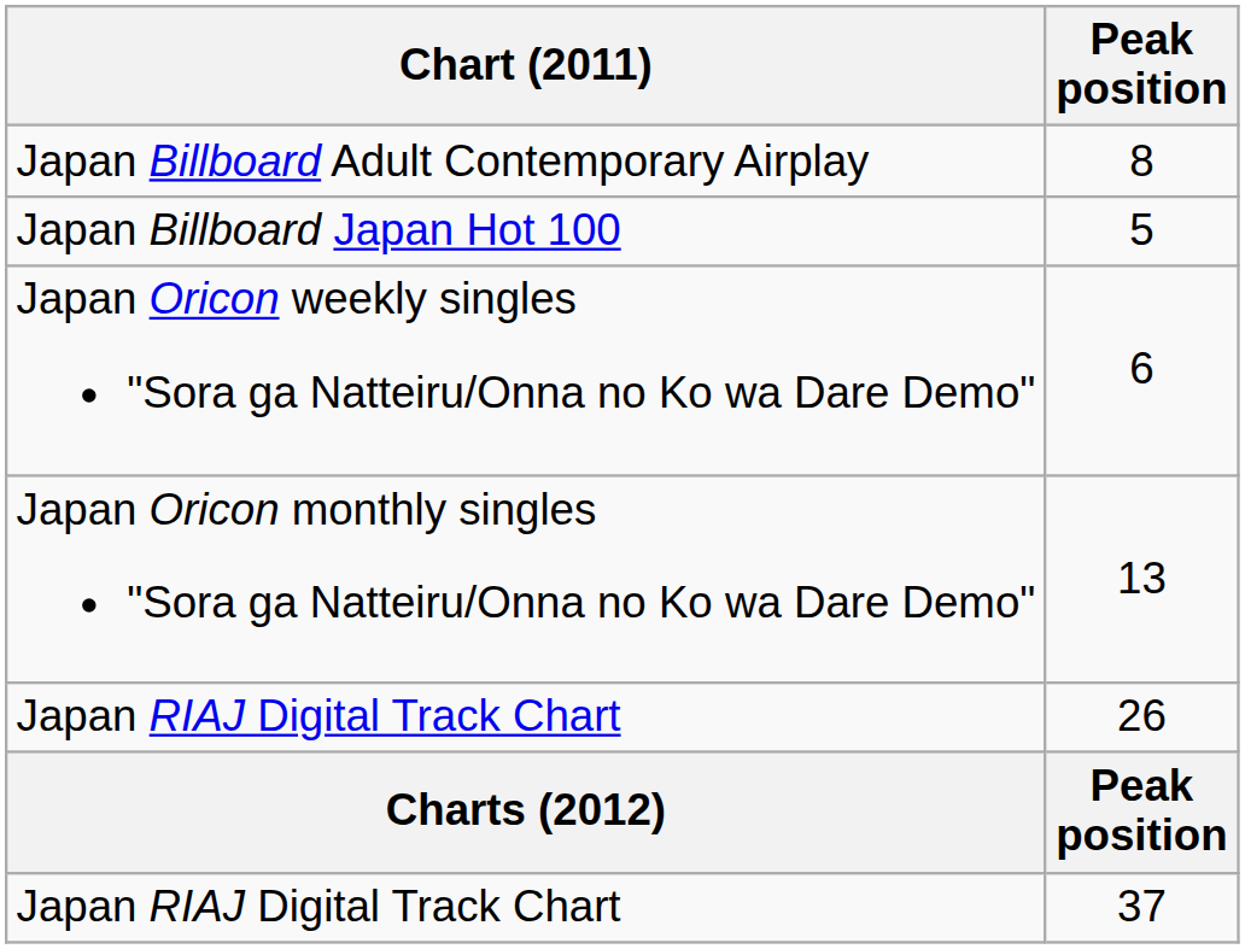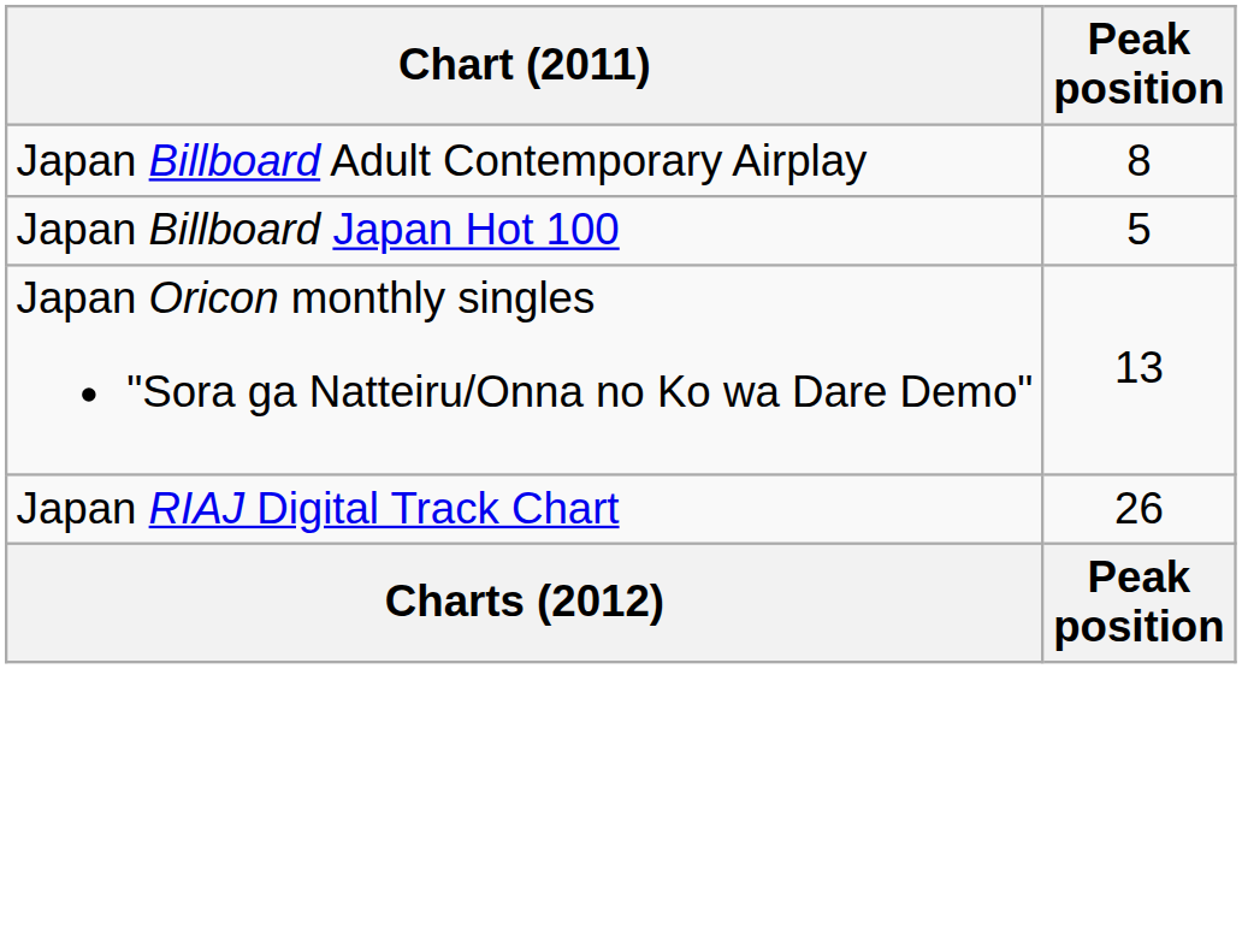 <table class="wikitable sortable">
 <tr>
 <th>Chart (2011)</th>
 <th>Peak<br>position</th>
 </tr>
 <tr>
 <td>Japan <em><a href='#'>Billboard</a></em> Adult Contemporary Airplay</td>
 <td align="center">8</td>
 </tr>
 <tr>
 <td>Japan <em>Billboard</em> <a href='#'>Japan Hot 100</a></td>
 <td align="center">5</td>
 </tr>
 <tr>
-<td>Japan <em><a href='#'>Oricon</a></em> weekly singles<br><ul><li>"Sora ga Natteiru/Onna no Ko wa Dare Demo"</li></ul></td>
-<td align="center">6</td>
-</tr>
-<tr>
 <td>Japan <em>Oricon</em> monthly singles<br><ul><li>"Sora ga Natteiru/Onna no Ko wa Dare Demo"</li></ul></td>
 <td align="center">13</td>
 </tr>
 <tr>
 <td>Japan <a href='#'><em>RIAJ</em> Digital Track Chart</a></td>
 <td align="center">26</td>
 </tr>
 <tr>
 <th>Charts (2012)</th>
 <th>Peak<br>position</th>
 </tr>
-<tr>
-<td>Japan <em>RIAJ</em> Digital Track Chart</td>
-<td align="center">37</td>
-</tr>
 </table>
